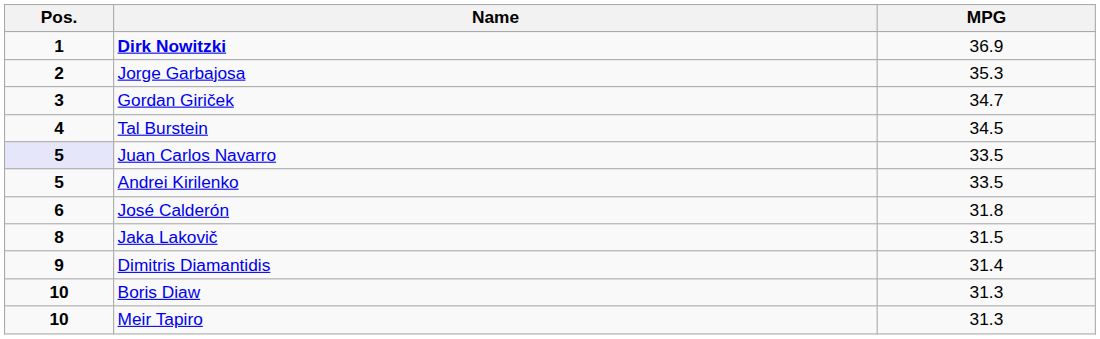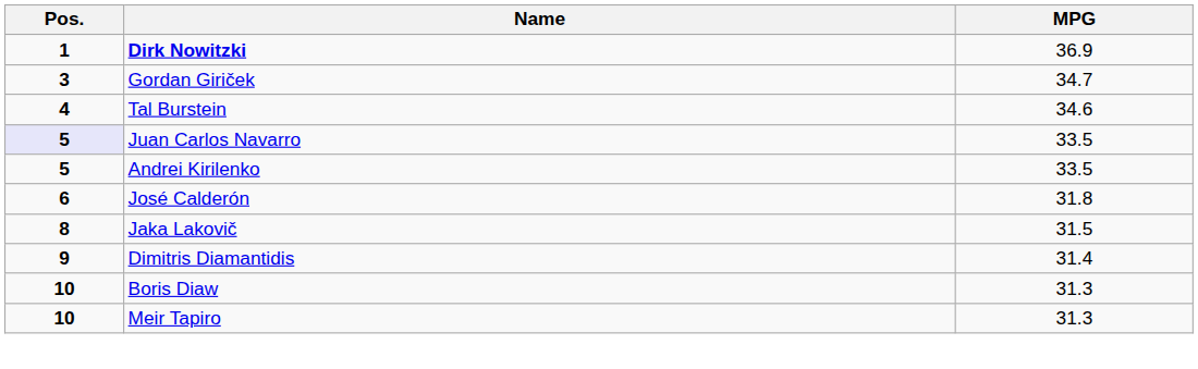 <table class=wikitable width="80%">
 <tr>
 <th width="10%">Pos.</th>
 <th width="70%">Name</th>
 <th width="20%">MPG</th>
 </tr>
 <tr>
 <td align=center><strong>1</strong></td>
 <td> <strong><a href='#'>Dirk Nowitzki</a></strong></td>
 <td align=center>36.9</td>
 </tr>
 <tr>
-<td align=center><strong>2</strong></td>
-<td> <a href='#'>Jorge Garbajosa</a></td>
-<td align=center>35.3</td>
-</tr>
-<tr>
 <td align=center><strong>3</strong></td>
 <td> <a href='#'>Gordan Giriček</a></td>
 <td align=center>34.7</td>
 </tr>
 <tr>
 <td align=center><strong>4</strong></td>
 <td> <a href='#'>Tal Burstein</a></td>
-<td align=center>34.5</td>
+<td align=center>34.6</td>
 </tr>
 <tr>
 <td align=center style="background: lavender;"><strong>5</strong></td>
 <td> <a href='#'>Juan Carlos Navarro</a></td>
 <td align=center>33.5</td>
 </tr>
 <tr>
 <td align=center><strong>5</strong></td>
 <td> <a href='#'>Andrei Kirilenko</a></td>
 <td align=center>33.5</td>
 </tr>
 <tr>
 <td align=center><strong>6</strong></td>
 <td> <a href='#'>José Calderón</a></td>
 <td align=center>31.8</td>
 </tr>
 <tr>
 <td align=center><strong>8</strong></td>
 <td> <a href='#'>Jaka Lakovič</a></td>
 <td align=center>31.5</td>
 </tr>
 <tr>
 <td align=center><strong>9</strong></td>
 <td> <a href='#'>Dimitris Diamantidis</a></td>
 <td align=center>31.4</td>
 </tr>
 <tr>
 <td align=center><strong>10</strong></td>
 <td> <a href='#'>Boris Diaw</a></td>
 <td align=center>31.3</td>
 </tr>
 <tr>
 <td align=center><strong>10</strong></td>
 <td> <a href='#'>Meir Tapiro</a></td>
 <td align=center>31.3</td>
 </tr>
 </table>
